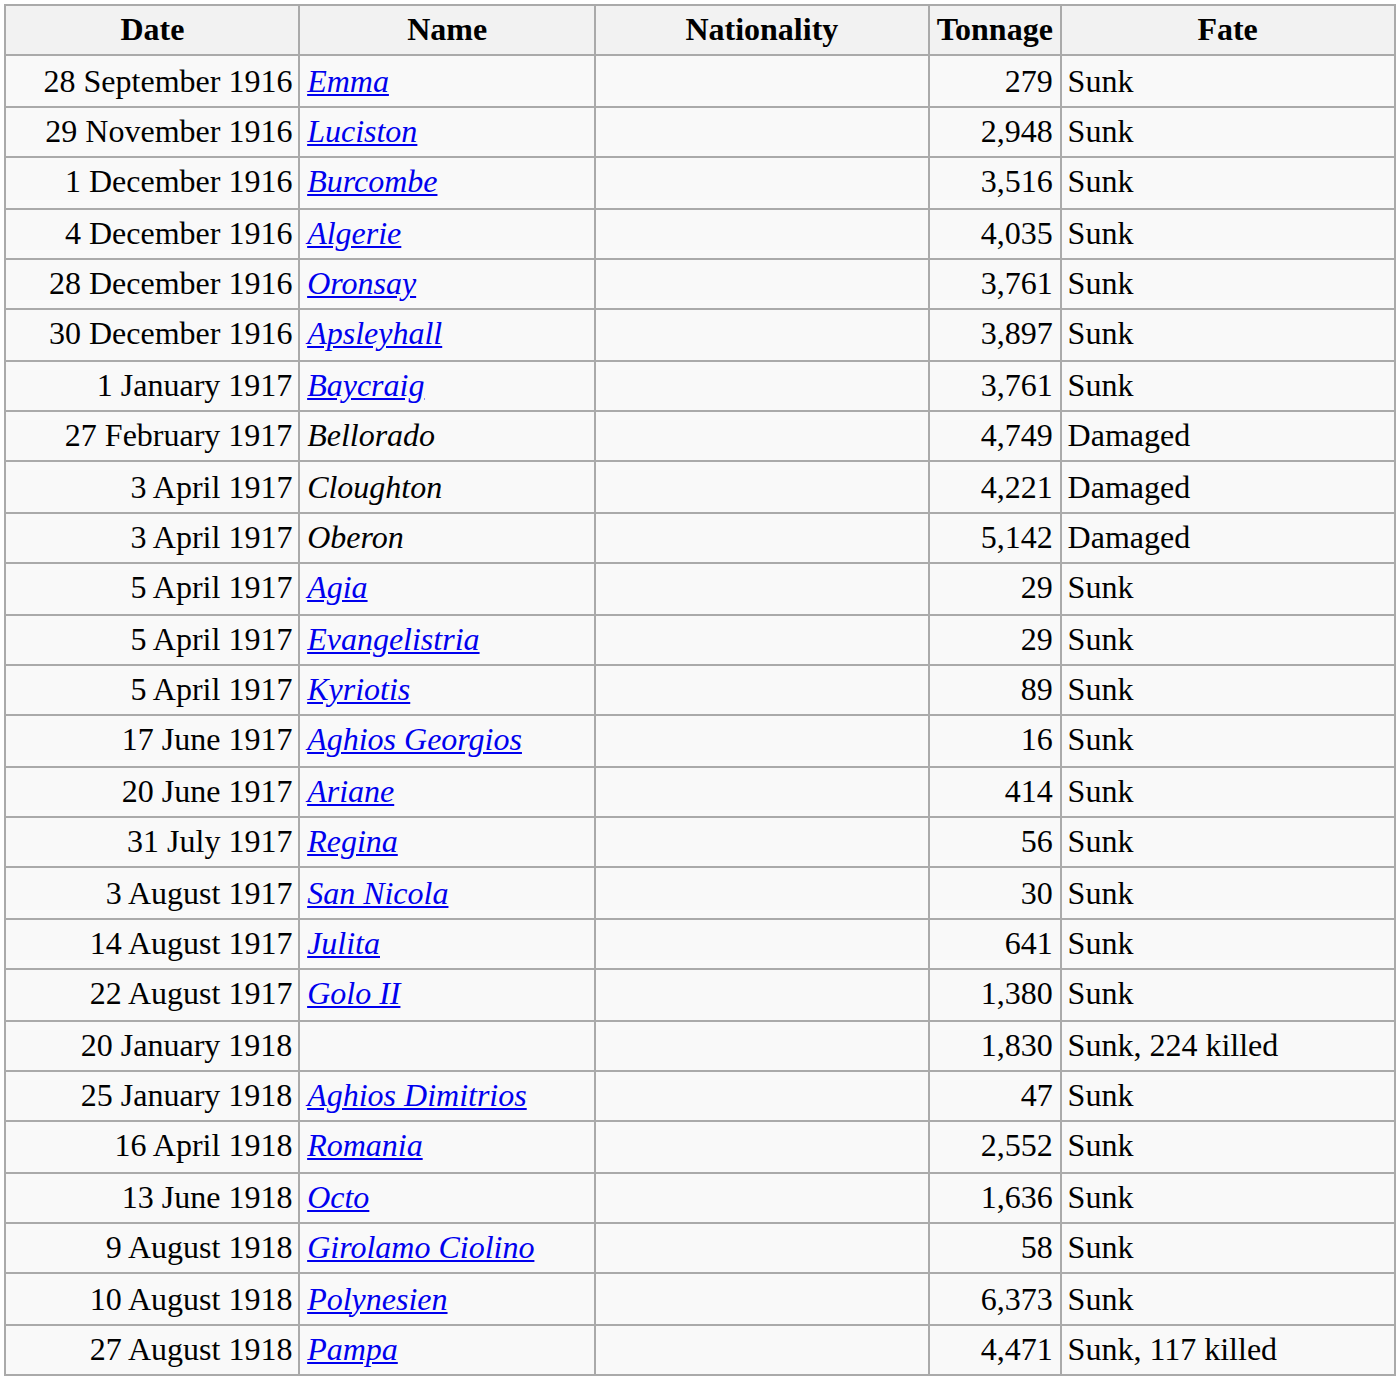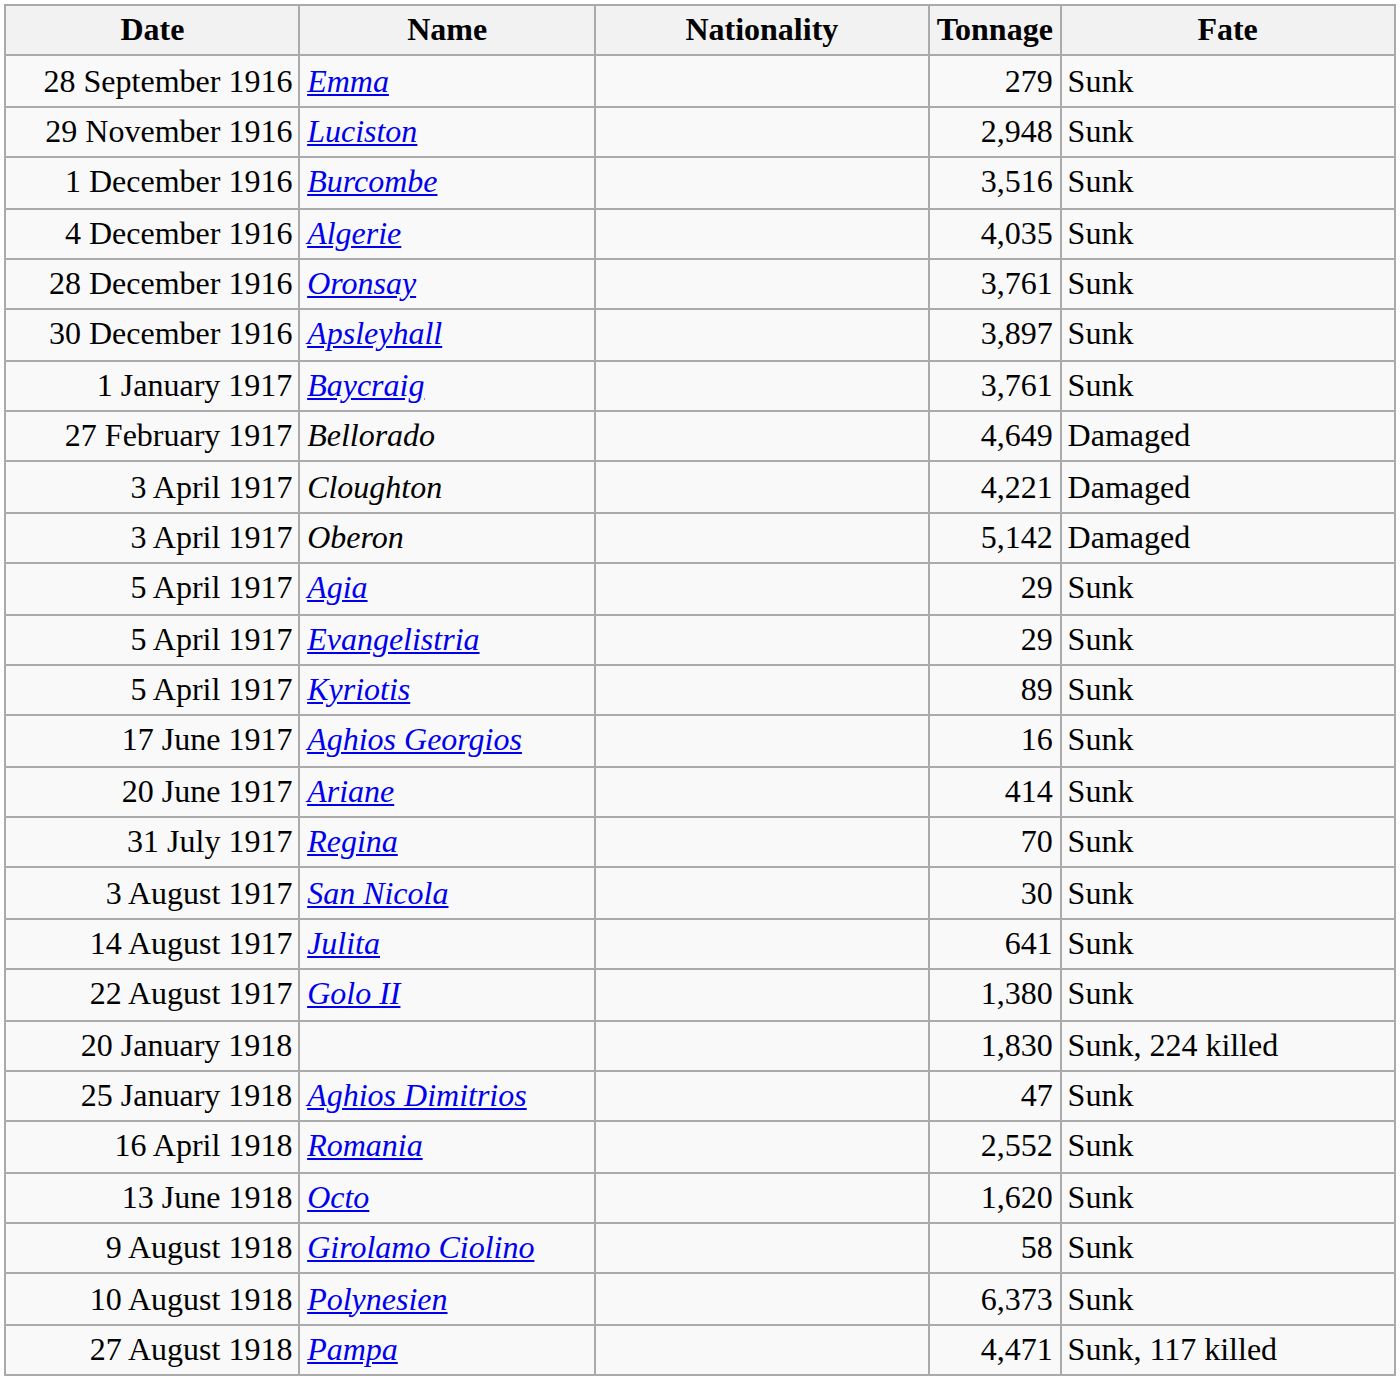 <table class="wikitable sortable">
 <tr>
 <th width="140px">Date</th>
 <th width="140px">Name</th>
 <th width="160px">Nationality</th>
 <th width="25px">Tonnage</th>
 <th width="160px">Fate</th>
 </tr>
 <tr>
 <td align="right">28 September 1916</td>
 <td align="left"><a href='#'><em>Emma</em></a></td>
 <td align="left"></td>
 <td align="right">279</td>
 <td align="left">Sunk</td>
 </tr>
 <tr>
 <td align="right">29 November 1916</td>
 <td align="left"><a href='#'><em>Luciston</em></a></td>
 <td align="left"></td>
 <td align="right">2,948</td>
 <td align="left">Sunk</td>
 </tr>
 <tr>
 <td align="right">1 December 1916</td>
 <td align="left"><a href='#'><em>Burcombe</em></a></td>
 <td align="left"></td>
 <td align="right">3,516</td>
 <td align="left">Sunk</td>
 </tr>
 <tr>
 <td align="right">4 December 1916</td>
 <td align="left"><a href='#'><em>Algerie</em></a></td>
 <td align="left"></td>
 <td align="right">4,035</td>
 <td align="left">Sunk</td>
 </tr>
 <tr>
 <td align="right">28 December 1916</td>
 <td align="left"><a href='#'><em>Oronsay</em></a></td>
 <td align="left"></td>
 <td align="right">3,761</td>
 <td align="left">Sunk</td>
 </tr>
 <tr>
 <td align="right">30 December 1916</td>
 <td align="left"><a href='#'><em>Apsleyhall</em></a></td>
 <td align="left"></td>
 <td align="right">3,897</td>
 <td align="left">Sunk</td>
 </tr>
 <tr>
 <td align="right">1 January 1917</td>
 <td align="left"><a href='#'><em>Baycraig</em></a></td>
 <td align="left"></td>
 <td align="right">3,761</td>
 <td align="left">Sunk</td>
 </tr>
 <tr>
 <td align="right">27 February 1917</td>
 <td align="left"><em>Bellorado</em></td>
 <td align="left"></td>
-<td align="right">4,749</td>
+<td align="right">4,649</td>
 <td align="left">Damaged</td>
 </tr>
 <tr>
 <td align="right">3 April 1917</td>
 <td align="left"><em>Cloughton</em></td>
 <td align="left"></td>
 <td align="right">4,221</td>
 <td align="left">Damaged</td>
 </tr>
 <tr>
 <td align="right">3 April 1917</td>
 <td align="left"><em>Oberon</em></td>
 <td align="left"></td>
 <td align="right">5,142</td>
 <td align="left">Damaged</td>
 </tr>
 <tr>
 <td align="right">5 April 1917</td>
 <td align="left"><a href='#'><em>Agia</em></a></td>
 <td align="left"></td>
 <td align="right">29</td>
 <td align="left">Sunk</td>
 </tr>
 <tr>
 <td align="right">5 April 1917</td>
 <td align="left"><a href='#'><em>Evangelistria</em></a></td>
 <td align="left"></td>
 <td align="right">29</td>
 <td align="left">Sunk</td>
 </tr>
 <tr>
 <td align="right">5 April 1917</td>
 <td align="left"><a href='#'><em>Kyriotis</em></a></td>
 <td align="left"></td>
 <td align="right">89</td>
 <td align="left">Sunk</td>
 </tr>
 <tr>
 <td align="right">17 June 1917</td>
 <td align="left"><a href='#'><em>Aghios Georgios</em></a></td>
 <td align="left"></td>
 <td align="right">16</td>
 <td align="left">Sunk</td>
 </tr>
 <tr>
 <td align="right">20 June 1917</td>
 <td align="left"><a href='#'><em>Ariane</em></a></td>
 <td align="left"></td>
 <td align="right">414</td>
 <td align="left">Sunk</td>
 </tr>
 <tr>
 <td align="right">31 July 1917</td>
 <td align="left"><a href='#'><em>Regina</em></a></td>
 <td align="left"></td>
-<td align="right">56</td>
+<td align="right">70</td>
 <td align="left">Sunk</td>
 </tr>
 <tr>
 <td align="right">3 August 1917</td>
 <td align="left"><a href='#'><em>San Nicola</em></a></td>
 <td align="left"></td>
 <td align="right">30</td>
 <td align="left">Sunk</td>
 </tr>
 <tr>
 <td align="right">14 August 1917</td>
 <td align="left"><a href='#'><em>Julita</em></a></td>
 <td align="left"></td>
 <td align="right">641</td>
 <td align="left">Sunk</td>
 </tr>
 <tr>
 <td align="right">22 August 1917</td>
 <td align="left"><a href='#'><em>Golo II</em></a></td>
 <td align="left"></td>
 <td align="right">1,380</td>
 <td align="left">Sunk</td>
 </tr>
 <tr>
 <td align="right">20 January 1918</td>
 <td align="left"></td>
 <td align="left"></td>
 <td align="right">1,830</td>
 <td align="left">Sunk, 224 killed</td>
 </tr>
 <tr>
 <td align="right">25 January 1918</td>
 <td align="left"><a href='#'><em>Aghios Dimitrios</em></a></td>
 <td align="left"></td>
 <td align="right">47</td>
 <td align="left">Sunk</td>
 </tr>
 <tr>
 <td align="right">16 April 1918</td>
 <td align="left"><a href='#'><em>Romania</em></a></td>
 <td align="left"></td>
 <td align="right">2,552</td>
 <td align="left">Sunk</td>
 </tr>
 <tr>
 <td align="right">13 June 1918</td>
 <td align="left"><a href='#'><em>Octo</em></a></td>
 <td align="left"></td>
-<td align="right">1,636</td>
+<td align="right">1,620</td>
 <td align="left">Sunk</td>
 </tr>
 <tr>
 <td align="right">9 August 1918</td>
 <td align="left"><a href='#'><em>Girolamo Ciolino</em></a></td>
 <td align="left"></td>
 <td align="right">58</td>
 <td align="left">Sunk</td>
 </tr>
 <tr>
 <td align="right">10 August 1918</td>
 <td align="left"><a href='#'><em>Polynesien</em></a></td>
 <td align="left"></td>
 <td align="right">6,373</td>
 <td align="left">Sunk</td>
 </tr>
 <tr>
 <td align="right">27 August 1918</td>
 <td align="left"><a href='#'><em>Pampa</em></a></td>
 <td align="left"></td>
 <td align="right">4,471</td>
 <td align="left">Sunk, 117 killed</td>
 </tr>
 </table>
